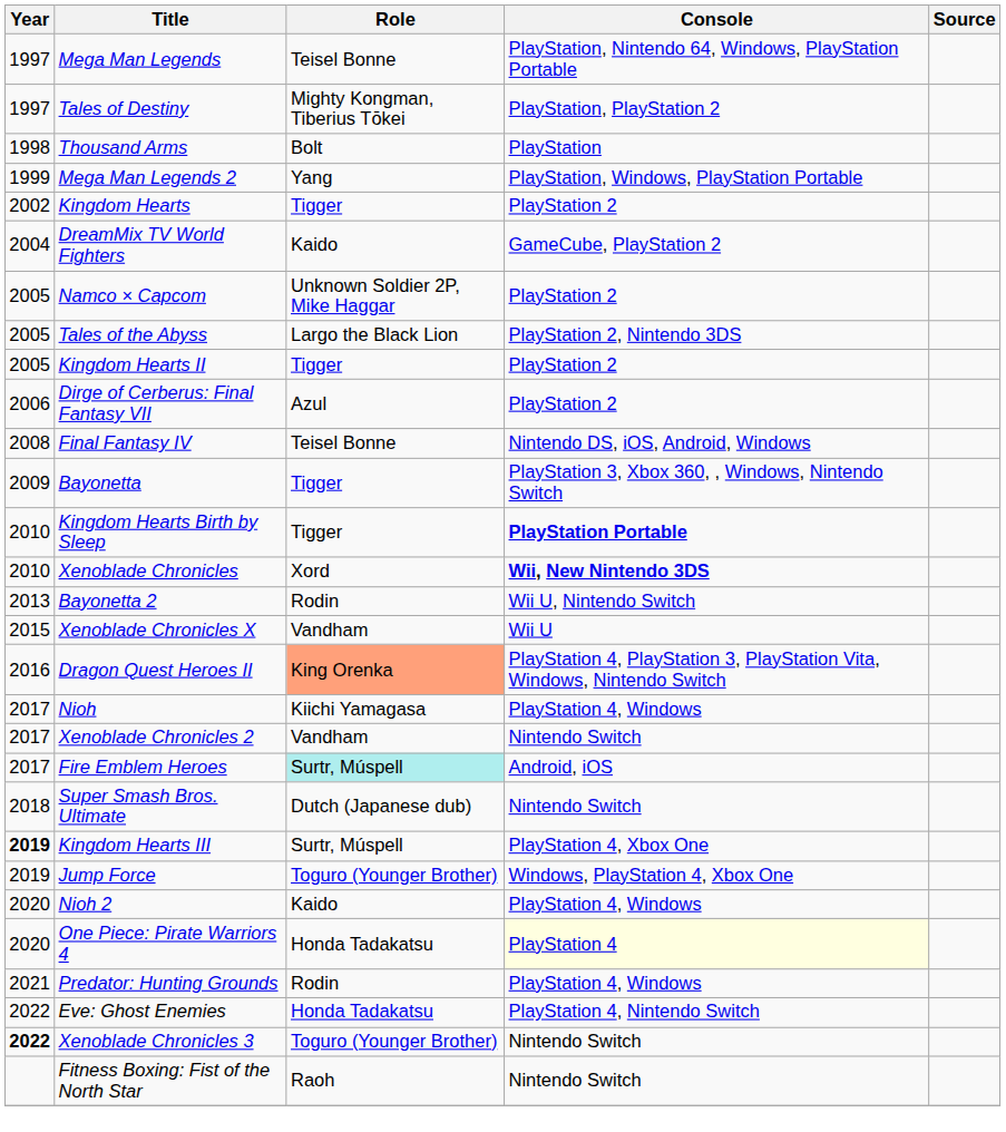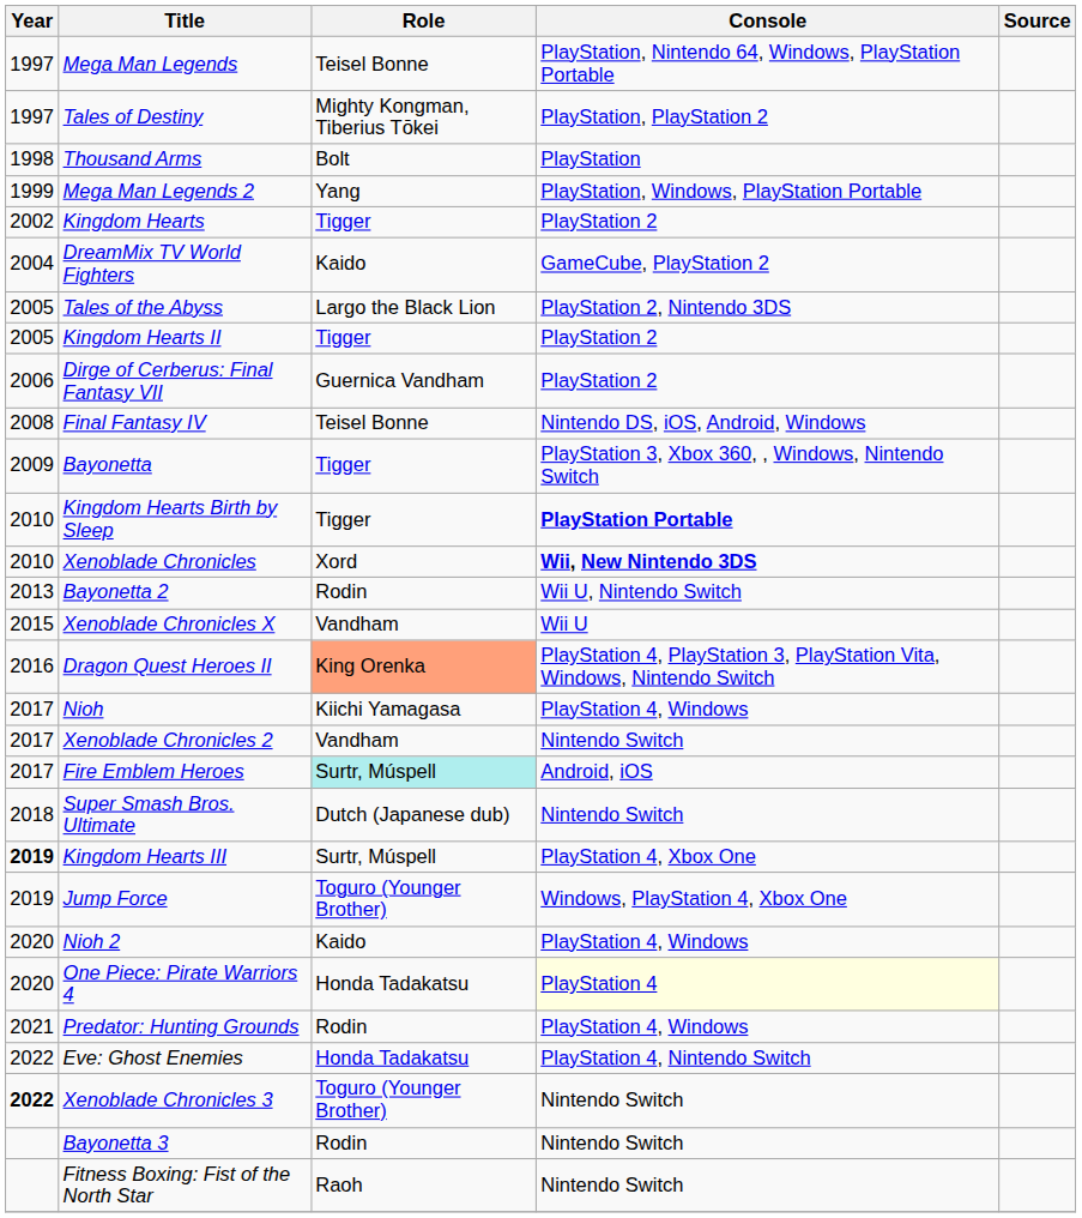 <table class="wikitable sortable">
 <tr>
 <th>Year</th>
 <th>Title</th>
 <th>Role</th>
 <th>Console</th>
 <th>Source</th>
 </tr>
 <tr>
 <td>1997</td>
 <td><em><a href='#'>Mega Man Legends</a></em></td>
 <td>Teisel Bonne</td>
 <td><a href='#'>PlayStation</a>, <a href='#'>Nintendo 64</a>, <a href='#'>Windows</a>, <a href='#'>PlayStation Portable</a></td>
 <td></td>
 </tr>
 <tr>
 <td>1997</td>
 <td><em><a href='#'>Tales of Destiny</a></em></td>
 <td>Mighty Kongman, Tiberius Tōkei</td>
 <td><a href='#'>PlayStation</a>, <a href='#'>PlayStation 2</a></td>
 <td></td>
 </tr>
 <tr>
 <td>1998</td>
 <td><em><a href='#'>Thousand Arms</a></em></td>
 <td>Bolt</td>
 <td><a href='#'>PlayStation</a></td>
 <td></td>
 </tr>
 <tr>
 <td>1999</td>
 <td><em><a href='#'>Mega Man Legends 2</a></em></td>
 <td>Yang</td>
 <td><a href='#'>PlayStation</a>, <a href='#'>Windows</a>, <a href='#'>PlayStation Portable</a></td>
 <td></td>
 </tr>
 <tr>
 <td>2002</td>
 <td><em><a href='#'>Kingdom Hearts</a></em></td>
 <td><a href='#'>Tigger</a></td>
 <td><a href='#'>PlayStation 2</a></td>
 <td></td>
 </tr>
 <tr>
 <td>2004</td>
 <td><em><a href='#'>DreamMix TV World Fighters</a></em></td>
 <td>Kaido</td>
 <td><a href='#'>GameCube</a>, <a href='#'>PlayStation 2</a></td>
 <td></td>
 </tr>
 <tr>
 <td>2005</td>
-<td><em><a href='#'>Namco × Capcom</a></em></td>
-<td>Unknown Soldier 2P, <a href='#'>Mike Haggar</a></td>
-<td><a href='#'>PlayStation 2</a></td>
-<td></td>
-</tr>
-<tr>
-<td>2005</td>
 <td><em><a href='#'>Tales of the Abyss</a></em></td>
 <td>Largo the Black Lion</td>
 <td><a href='#'>PlayStation 2</a>, <a href='#'>Nintendo 3DS</a></td>
 <td></td>
 </tr>
 <tr>
 <td>2005</td>
 <td><em><a href='#'>Kingdom Hearts II</a></em></td>
 <td><a href='#'>Tigger</a></td>
 <td><a href='#'>PlayStation 2</a></td>
 </tr>
 <tr>
 <td>2006</td>
 <td><em><a href='#'>Dirge of Cerberus: Final Fantasy VII</a></em></td>
-<td>Azul</td>
+<td>Guernica Vandham</td>
 <td><a href='#'>PlayStation 2</a></td>
 <td></td>
 </tr>
 <tr>
 <td>2008</td>
 <td><em><a href='#'>Final Fantasy IV</a></em></td>
 <td>Teisel Bonne</td>
 <td><a href='#'>Nintendo DS</a>, <a href='#'>iOS</a>, <a href='#'>Android</a>, <a href='#'>Windows</a></td>
 <td></td>
 </tr>
 <tr>
 <td>2009</td>
 <td><em><a href='#'>Bayonetta</a></em></td>
 <td><a href='#'>Tigger</a></td>
 <td><a href='#'>PlayStation 3</a>, <a href='#'>Xbox 360</a>, , <a href='#'>Windows</a>, <a href='#'>Nintendo Switch</a></td>
 <td></td>
 </tr>
 <tr>
 <td>2010</td>
 <td><em><a href='#'>Kingdom Hearts Birth by Sleep</a></em></td>
 <td>Tigger</td>
 <td><strong><a href='#'>PlayStation Portable</a></strong></td>
 <td></td>
 </tr>
 <tr>
 <td>2010</td>
 <td><em><a href='#'>Xenoblade Chronicles</a></em></td>
 <td>Xord</td>
 <td><strong><a href='#'>Wii</a>, <a href='#'>New Nintendo 3DS</a></strong></td>
 <td></td>
 </tr>
 <tr>
 <td>2013</td>
 <td><em><a href='#'>Bayonetta 2</a></em></td>
 <td>Rodin</td>
 <td><a href='#'>Wii U</a>, <a href='#'>Nintendo Switch</a></td>
 <td></td>
 </tr>
 <tr>
 <td>2015</td>
 <td><em><a href='#'>Xenoblade Chronicles X</a></em></td>
 <td>Vandham</td>
 <td><a href='#'>Wii U</a></td>
 <td></td>
 </tr>
 <tr>
 <td>2016</td>
 <td><em><a href='#'>Dragon Quest Heroes II</a></em></td>
 <td style="background: lightsalmon;">King Orenka</td>
 <td><a href='#'>PlayStation 4</a>, <a href='#'>PlayStation 3</a>, <a href='#'>PlayStation Vita</a>, <a href='#'>Windows</a>, <a href='#'>Nintendo Switch</a></td>
 <td></td>
 </tr>
 <tr>
 <td>2017</td>
 <td><em><a href='#'>Nioh</a></em></td>
 <td>Kiichi Yamagasa</td>
 <td><a href='#'>PlayStation 4</a>, <a href='#'>Windows</a></td>
 <td></td>
 </tr>
 <tr>
 <td>2017</td>
 <td><em><a href='#'>Xenoblade Chronicles 2</a></em></td>
 <td>Vandham</td>
 <td><a href='#'>Nintendo Switch</a></td>
 <td></td>
 </tr>
 <tr>
 <td>2017</td>
 <td><em><a href='#'>Fire Emblem Heroes</a></em></td>
 <td style="background: paleturquoise;">Surtr, Múspell</td>
 <td><a href='#'>Android</a>, <a href='#'>iOS</a></td>
 <td></td>
 </tr>
 <tr>
 <td>2018</td>
 <td><em><a href='#'>Super Smash Bros. Ultimate</a></em></td>
 <td>Dutch (Japanese dub)</td>
 <td><a href='#'>Nintendo Switch</a></td>
 <td></td>
 </tr>
 <tr>
 <td><strong>2019</strong></td>
 <td><em><a href='#'>Kingdom Hearts III</a></em></td>
 <td>Surtr, Múspell</td>
 <td><a href='#'>PlayStation 4</a>, <a href='#'>Xbox One</a></td>
 <td></td>
 </tr>
 <tr>
 <td>2019</td>
 <td><em><a href='#'>Jump Force</a></em></td>
 <td><a href='#'>Toguro (Younger Brother)</a></td>
 <td><a href='#'>Windows</a>, <a href='#'>PlayStation 4</a>, <a href='#'>Xbox One</a></td>
 <td></td>
 </tr>
 <tr>
 <td>2020</td>
 <td><em><a href='#'>Nioh 2</a></em></td>
 <td>Kaido</td>
 <td><a href='#'>PlayStation 4</a>, <a href='#'>Windows</a></td>
 <td></td>
 </tr>
 <tr>
 <td>2020</td>
 <td><em><a href='#'>One Piece: Pirate Warriors 4</a></em></td>
 <td>Honda Tadakatsu</td>
 <td style="background: lightyellow;"><a href='#'>PlayStation 4</a></td>
 <td></td>
 </tr>
 <tr>
 <td>2021</td>
 <td><em><a href='#'>Predator: Hunting Grounds</a></em></td>
 <td>Rodin</td>
 <td><a href='#'>PlayStation 4</a>, <a href='#'>Windows</a></td>
 <td></td>
 </tr>
 <tr>
 <td>2022</td>
 <td><em>Eve: Ghost Enemies</em></td>
 <td><a href='#'>Honda Tadakatsu</a></td>
 <td><a href='#'>PlayStation 4</a>, <a href='#'>Nintendo Switch</a></td>
 <td></td>
 </tr>
 <tr>
 <td><strong>2022</strong></td>
 <td><em><a href='#'>Xenoblade Chronicles 3</a></em></td>
 <td><a href='#'>Toguro (Younger Brother)</a></td>
 <td>Nintendo Switch</td>
 <td></td>
 </tr>
 <tr>
 <td></td>
+<td><em><a href='#'>Bayonetta 3</a></em></td>
+<td>Rodin</td>
+<td>Nintendo Switch</td>
+<td></td>
+</tr>
+<tr>
+<td></td>
 <td><em>Fitness Boxing: Fist of the North Star</em></td>
 <td>Raoh</td>
 <td>Nintendo Switch</td>
 <td></td>
 </tr>
 <tr>
 </tr>
 </table>
